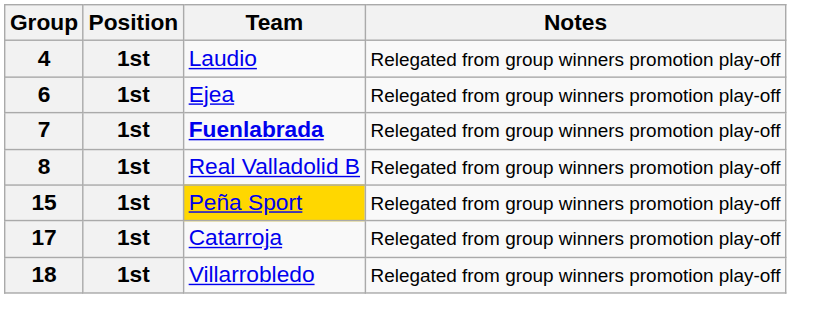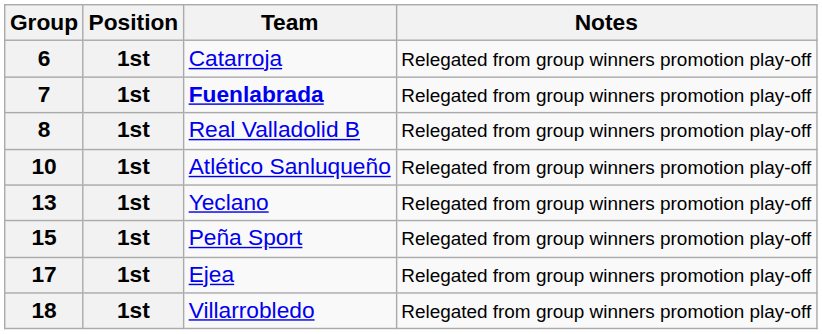 <table class="wikitable">
 <tr>
 <th>Group</th>
 <th>Position</th>
 <th>Team</th>
 <th>Notes</th>
 </tr>
 <tr>
-<th>4</th>
-<th>1st</th>
-<td><a href='#'>Laudio</a></td>
-<td><small>Relegated from group winners promotion play-off</small></td>
-</tr>
-<tr>
 <th>6</th>
 <th>1st</th>
-<td><a href='#'>Ejea</a></td>
+<td><a href='#'>Catarroja</a></td>
 <td><small>Relegated from group winners promotion play-off</small></td>
 </tr>
 <tr>
 <th>7</th>
 <th>1st</th>
 <td><strong><a href='#'>Fuenlabrada</a></strong></td>
 <td><small>Relegated from group winners promotion play-off</small></td>
 </tr>
 <tr>
 <th>8</th>
 <th>1st</th>
 <td><a href='#'>Real Valladolid B</a></td>
 <td><small>Relegated from group winners promotion play-off</small></td>
 </tr>
 <tr>
+<th>10</th>
+<th>1st</th>
+<td><a href='#'>Atlético Sanluqueño</a></td>
+<td><small>Relegated from group winners promotion play-off</small></td>
+</tr>
+<tr>
+<th>13</th>
+<th>1st</th>
+<td><a href='#'>Yeclano</a></td>
+<td><small>Relegated from group winners promotion play-off</small></td>
+</tr>
+<tr>
 <th>15</th>
 <th>1st</th>
-<td style="background: gold;"><a href='#'>Peña Sport</a></td>
+<td><a href='#'>Peña Sport</a></td>
 <td><small>Relegated from group winners promotion play-off</small></td>
 </tr>
 <tr>
 <th>17</th>
 <th>1st</th>
-<td><a href='#'>Catarroja</a></td>
+<td><a href='#'>Ejea</a></td>
 <td><small>Relegated from group winners promotion play-off</small></td>
 </tr>
 <tr>
 <th>18</th>
 <th>1st</th>
 <td><a href='#'>Villarrobledo</a></td>
 <td><small>Relegated from group winners promotion play-off</small></td>
 </tr>
 </table>
